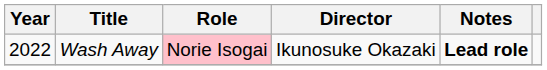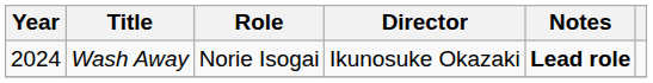 <table class="wikitable sortable">
 <tr>
 <th>Year</th>
 <th>Title</th>
 <th>Role</th>
 <th>Director</th>
 <th class="unsortable">Notes</th>
 <th class="unsortable"></th>
 </tr>
 <tr>
-<td>2022</td>
+<td>2024</td>
 <td><em>Wash Away</em></td>
-<td style="background: pink;">Norie Isogai</td>
+<td>Norie Isogai</td>
 <td>Ikunosuke Okazaki</td>
 <td><strong>Lead role</strong></td>
 <td></td>
 </tr>
 <tr>
 </tr>
 </table>
